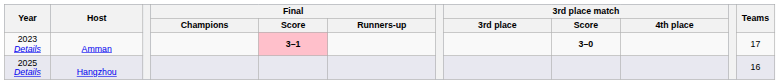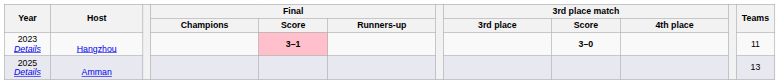 <table class="wikitable" style="font-size:90%; width:100%; text-align:center;">
 <tr bgcolor=#c1d8ff>
 <th rowspan=2 width=6%>Year</th>
 <th rowspan=2 width=12%>Host</th>
 <th width=1% rowspan=16 bgcolor=#ffffff></th>
 <th colspan=3>Final</th>
 <th width=1% rowspan=14 bgcolor=#ffffff></th>
 <th colspan=3>3rd place match</th>
 <th width=1% rowspan=14 bgcolor=#ffffff></th>
 <th rowspan=2 width=5%>Teams</th>
 </tr>
 <tr bgcolor=#efefef>
 <th width=14%>Champions</th>
 <th width=9%>Score</th>
 <th width=14%>Runners-up</th>
 <th width=14%>3rd place</th>
 <th width=9%>Score</th>
 <th width=14%>4th place</th>
 </tr>
 <tr>
 <td>2023<br><em><a href='#'>Details</a></em></td>
-<td><br><a href='#'>Amman</a></td>
+<td><br><a href='#'>Hangzhou</a></td>
 <td><strong></strong></td>
 <td style="background: pink;"><strong>3–1</strong></td>
 <td></td>
 <td></td>
 <td><strong>3–0</strong></td>
 <td></td>
-<td>17</td>
+<td>11</td>
 </tr>
 <tr bgcolor=#E8E8F0>
 <td>2025<br><em><a href='#'>Details</a></em></td>
-<td><br><a href='#'>Hangzhou</a></td>
+<td><br><a href='#'>Amman</a></td>
 <td></td>
 <td></td>
 <td></td>
 <td></td>
 <td></td>
 <td></td>
-<td>16</td>
+<td>13</td>
 </tr>
 </table>
